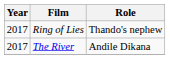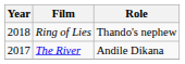 <table class="wikitable">
 <tr>
 <th>Year</th>
 <th>Film</th>
 <th>Role</th>
 </tr>
 <tr>
-<td>2017</td>
+<td>2018</td>
 <td><em>Ring of Lies</em></td>
 <td>Thando's nephew</td>
 </tr>
 <tr>
 <td>2017</td>
 <td><em><a href='#'>The River</a></em></td>
 <td>Andile Dikana</td>
 </tr>
 <tr>
 </tr>
 </table>
